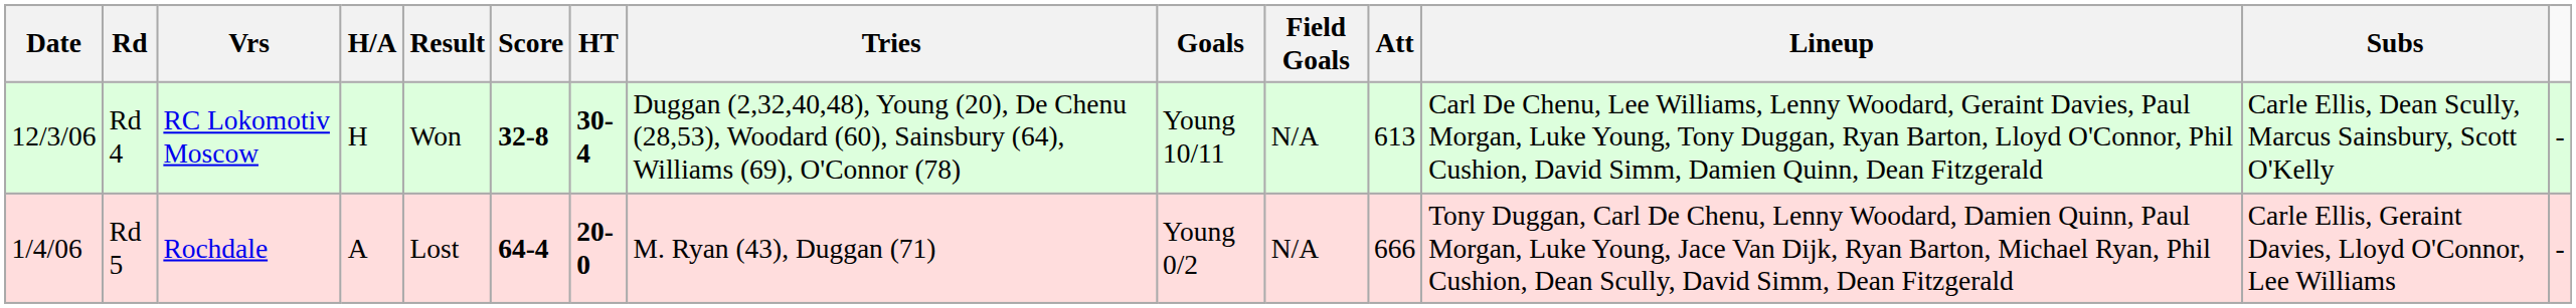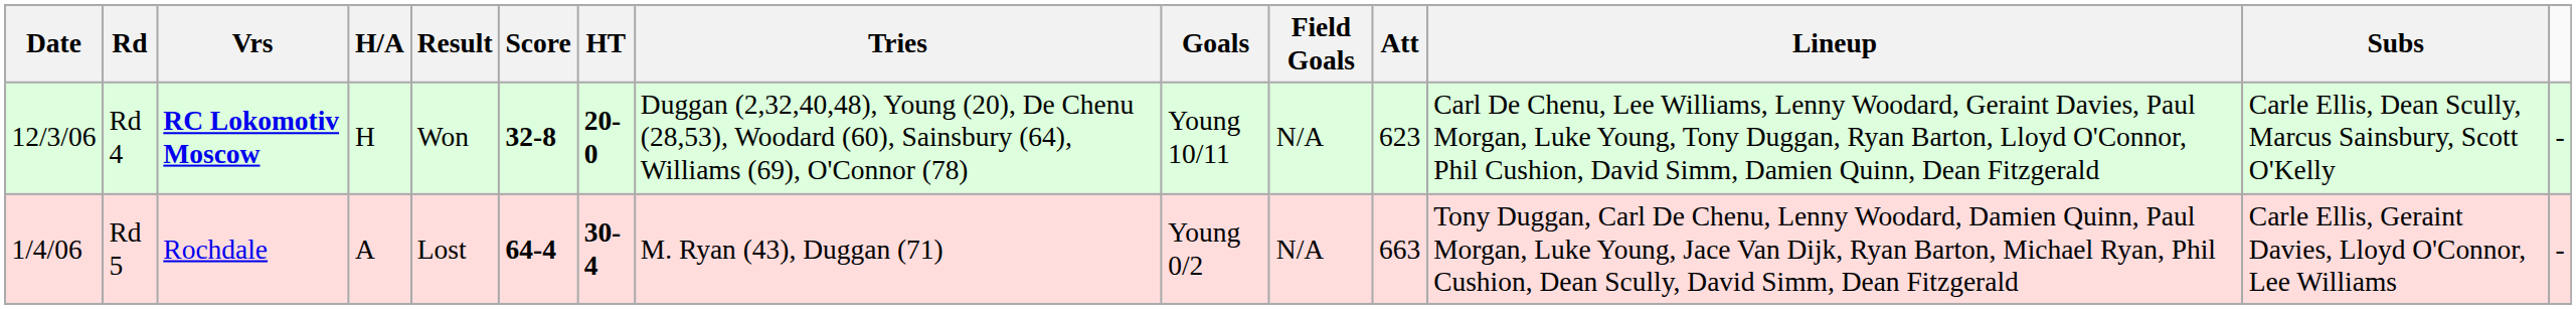 <table class="wikitable" style="font-size:85%;" width="100%">
 <tr>
 <th>Date</th>
 <th>Rd</th>
 <th>Vrs</th>
 <th>H/A</th>
 <th>Result</th>
 <th>Score</th>
 <th>HT</th>
 <th>Tries</th>
 <th>Goals</th>
 <th>Field Goals</th>
 <th>Att</th>
 <th>Lineup</th>
 <th>Subs</th>
 </tr>
 <tr style="background:#ddffdd;" width=20 | >
 <td>12/3/06</td>
 <td>Rd 4</td>
-<td><a href='#'>RC Lokomotiv Moscow</a></td>
+<td><strong><a href='#'>RC Lokomotiv Moscow</a></strong></td>
 <td>H</td>
 <td>Won</td>
 <td><strong>32-8</strong></td>
-<td><strong>30-4</strong></td>
+<td><strong>20-0</strong></td>
 <td>Duggan (2,32,40,48), Young (20), De Chenu (28,53), Woodard (60), Sainsbury (64), Williams (69), O'Connor (78)</td>
 <td>Young 10/11</td>
 <td>N/A</td>
-<td>613</td>
+<td>623</td>
 <td>Carl De Chenu, Lee Williams, Lenny Woodard, Geraint Davies, Paul Morgan, Luke Young, Tony Duggan, Ryan Barton, Lloyd O'Connor, Phil Cushion, David Simm, Damien Quinn, Dean Fitzgerald</td>
 <td>Carle Ellis, Dean Scully, Marcus Sainsbury, Scott O'Kelly</td>
 <td>-</td>
 </tr>
 <tr style="background:#ffdddd;" width=20 | >
 <td>1/4/06</td>
 <td>Rd 5</td>
 <td><a href='#'>Rochdale</a></td>
 <td>A</td>
 <td>Lost</td>
 <td><strong>64-4</strong></td>
-<td><strong>20-0</strong></td>
+<td><strong>30-4</strong></td>
 <td>M. Ryan (43), Duggan (71)</td>
 <td>Young 0/2</td>
 <td>N/A</td>
-<td>666</td>
+<td>663</td>
 <td>Tony Duggan, Carl De Chenu, Lenny Woodard, Damien Quinn, Paul Morgan, Luke Young, Jace Van Dijk, Ryan Barton, Michael Ryan, Phil Cushion, Dean Scully, David Simm, Dean Fitzgerald</td>
 <td>Carle Ellis, Geraint Davies, Lloyd O'Connor, Lee Williams</td>
 <td>-</td>
 </tr>
 </table>
